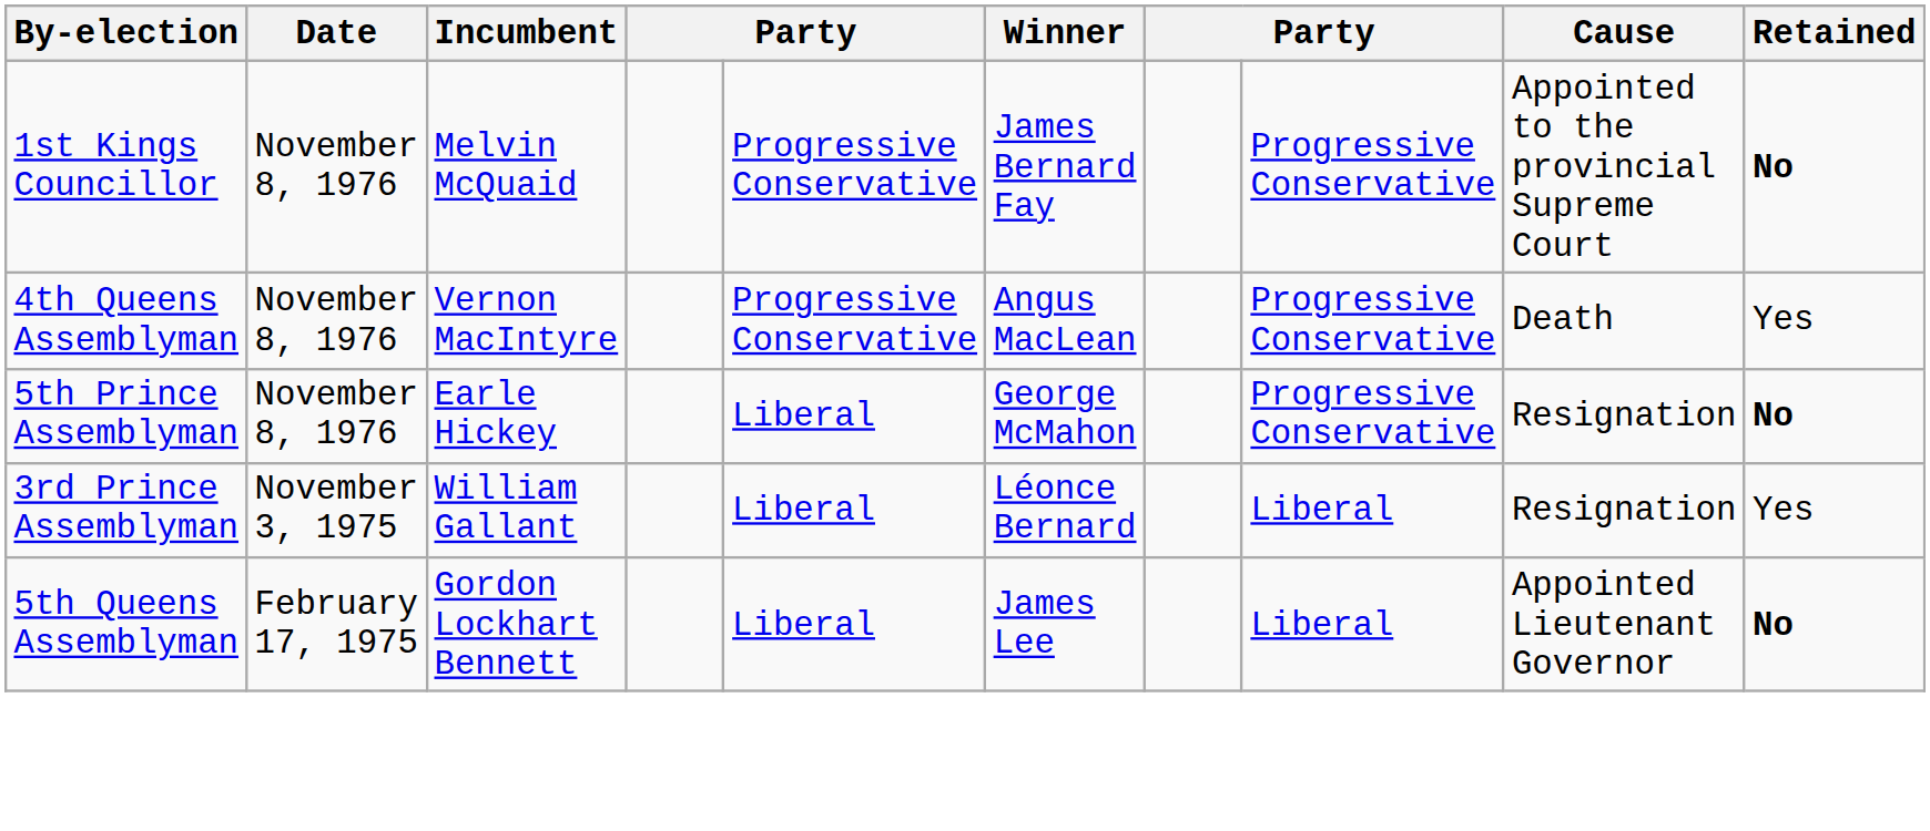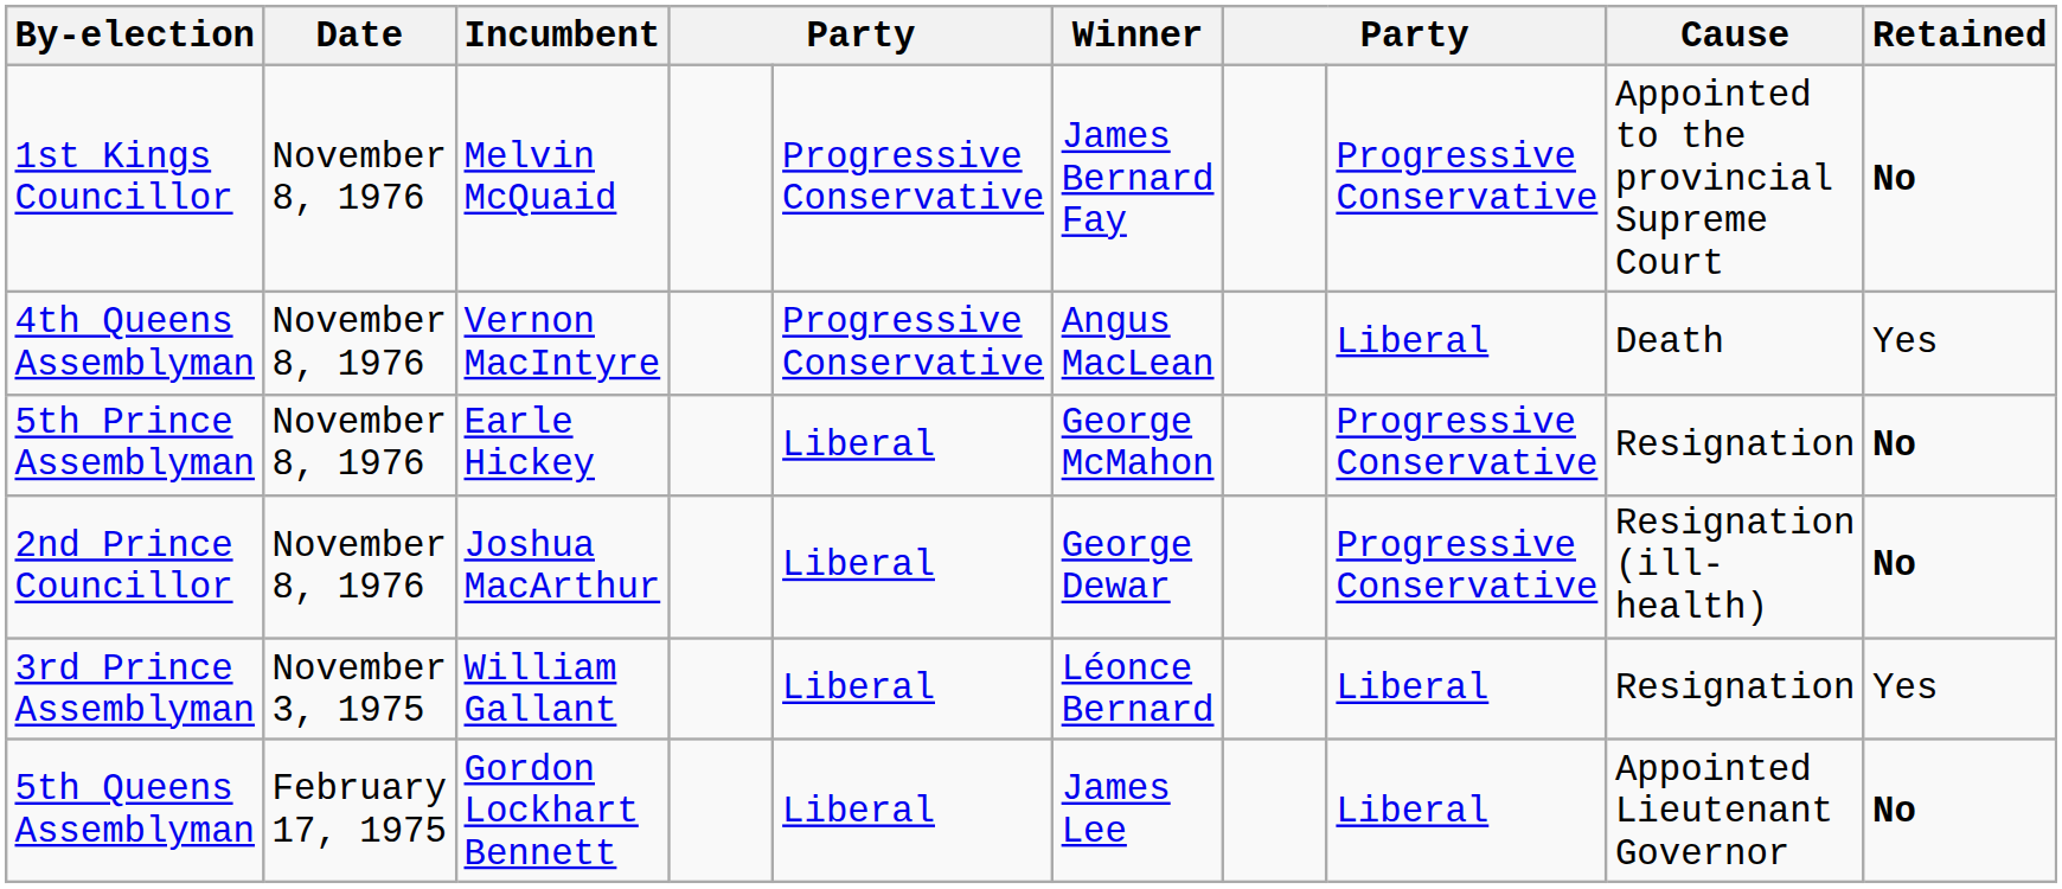 <table class=wikitable style="width:100%">
 <tr>
 <th>By-election</th>
 <th>Date</th>
 <th>Incumbent</th>
 <th colspan=2>Party</th>
 <th>Winner</th>
 <th colspan=2>Party</th>
 <th>Cause</th>
 <th>Retained</th>
 </tr>
 <tr>
 <td><a href='#'>1st Kings Councillor</a></td>
 <td>November 8, 1976</td>
 <td><a href='#'>Melvin McQuaid</a></td>
 <td>    </td>
 <td><a href='#'>Progressive Conservative</a></td>
 <td><a href='#'>James Bernard Fay</a></td>
 <td>    </td>
 <td><a href='#'>Progressive Conservative</a></td>
 <td>Appointed to the provincial Supreme Court</td>
 <td><strong>No</strong></td>
 </tr>
 <tr>
 <td><a href='#'>4th Queens Assemblyman</a></td>
 <td>November 8, 1976</td>
 <td><a href='#'>Vernon MacIntyre</a></td>
 <td>    </td>
 <td><a href='#'>Progressive Conservative</a></td>
 <td><a href='#'>Angus MacLean</a></td>
 <td>    </td>
-<td><a href='#'>Progressive Conservative</a></td>
+<td><a href='#'>Liberal</a></td>
 <td>Death</td>
 <td>Yes</td>
 </tr>
 <tr>
 <td><a href='#'>5th Prince Assemblyman</a></td>
 <td>November 8, 1976</td>
 <td><a href='#'>Earle Hickey</a></td>
 <td>    </td>
 <td><a href='#'>Liberal</a></td>
 <td><a href='#'>George McMahon</a></td>
 <td>    </td>
 <td><a href='#'>Progressive Conservative</a></td>
 <td>Resignation</td>
+<td><strong>No</strong></td>
+</tr>
+<tr>
+<td><a href='#'>2nd Prince Councillor</a></td>
+<td>November 8, 1976</td>
+<td><a href='#'>Joshua MacArthur</a></td>
+<td>    </td>
+<td><a href='#'>Liberal</a></td>
+<td><a href='#'>George Dewar</a></td>
+<td>    </td>
+<td><a href='#'>Progressive Conservative</a></td>
+<td>Resignation (ill-health)</td>
 <td><strong>No</strong></td>
 </tr>
 <tr>
 <td><a href='#'>3rd Prince Assemblyman</a></td>
 <td>November 3, 1975</td>
 <td><a href='#'>William Gallant</a></td>
 <td>    </td>
 <td><a href='#'>Liberal</a></td>
 <td><a href='#'>Léonce Bernard</a></td>
 <td>    </td>
 <td><a href='#'>Liberal</a></td>
 <td>Resignation</td>
 <td>Yes</td>
 </tr>
 <tr>
 <td><a href='#'>5th Queens Assemblyman</a></td>
 <td>February 17, 1975</td>
 <td><a href='#'>Gordon Lockhart Bennett</a></td>
 <td>    </td>
 <td><a href='#'>Liberal</a></td>
 <td><a href='#'>James Lee</a></td>
 <td>    </td>
 <td><a href='#'>Liberal</a></td>
 <td>Appointed Lieutenant Governor</td>
 <td><strong>No</strong></td>
 </tr>
 </table>
